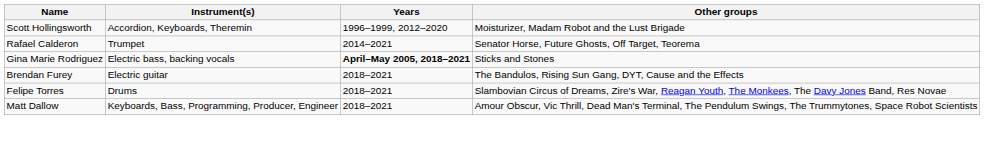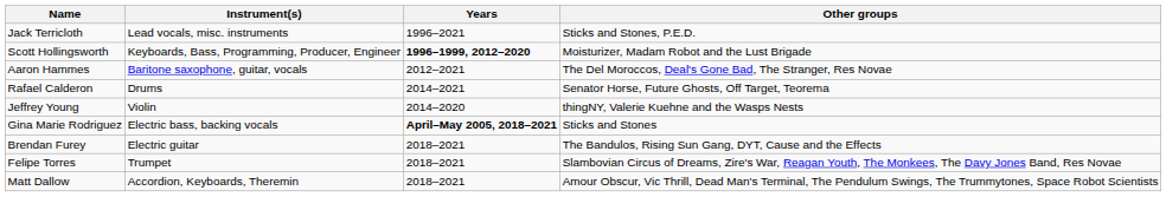 <table class="wikitable sortable">
 <tr>
 <th>Name</th>
 <th>Instrument(s)</th>
 <th>Years</th>
 <th>Other groups</th>
 </tr>
 <tr>
+<td>Jack Terricloth</td>
+<td>Lead vocals, misc. instruments</td>
+<td>1996–2021</td>
+<td>Sticks and Stones, P.E.D.</td>
+</tr>
+<tr>
 <td>Scott Hollingsworth</td>
-<td>Accordion, Keyboards, Theremin</td>
-<td>1996–1999, 2012–2020</td>
+<td>Keyboards, Bass, Programming, Producer, Engineer</td>
+<td><strong>1996–1999, 2012–2020</strong></td>
 <td>Moisturizer, Madam Robot and the Lust Brigade</td>
 </tr>
 <tr>
+<td>Aaron Hammes</td>
+<td><a href='#'>Baritone saxophone</a>, guitar, vocals</td>
+<td>2012–2021</td>
+<td>The Del Moroccos, <a href='#'>Deal's Gone Bad</a>, The Stranger, Res Novae</td>
+</tr>
+<tr>
 <td>Rafael Calderon</td>
-<td>Trumpet</td>
+<td>Drums</td>
 <td>2014–2021</td>
 <td>Senator Horse, Future Ghosts, Off Target, Teorema</td>
+</tr>
+<tr>
+<td>Jeffrey Young</td>
+<td>Violin</td>
+<td>2014–2020</td>
+<td>thingNY, Valerie Kuehne and the Wasps Nests</td>
 </tr>
 <tr>
 <td>Gina Marie Rodriguez</td>
 <td>Electric bass, backing vocals</td>
 <td><strong>April–May 2005, 2018–2021</strong></td>
 <td>Sticks and Stones</td>
 </tr>
 <tr>
 <td>Brendan Furey</td>
 <td>Electric guitar</td>
 <td>2018–2021</td>
 <td>The Bandulos, Rising Sun Gang, DYT, Cause and the Effects</td>
 </tr>
 <tr>
 <td>Felipe Torres</td>
-<td>Drums</td>
+<td>Trumpet</td>
 <td>2018–2021</td>
 <td>Slambovian Circus of Dreams, Zire's War, <a href='#'>Reagan Youth</a>, <a href='#'>The Monkees</a>, The <a href='#'>Davy Jones</a> Band, Res Novae</td>
 </tr>
 <tr>
 <td>Matt Dallow</td>
-<td>Keyboards, Bass, Programming, Producer, Engineer</td>
+<td>Accordion, Keyboards, Theremin</td>
 <td>2018–2021</td>
 <td>Amour Obscur, Vic Thrill, Dead Man's Terminal, The Pendulum Swings, The Trummytones, Space Robot Scientists</td>
 </tr>
 </table>
